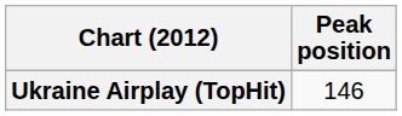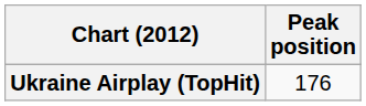 <table class="wikitable sortable plainrowheaders" style="text-align:center">
 <tr>
 <th scope="col">Chart (2012)</th>
 <th scope="col">Peak<br>position</th>
 </tr>
 <tr>
 </tr>
 <tr>
 <th scope="row">Ukraine Airplay (TopHit)</th>
-<td>146</td>
+<td>176</td>
 </tr>
 </table>
